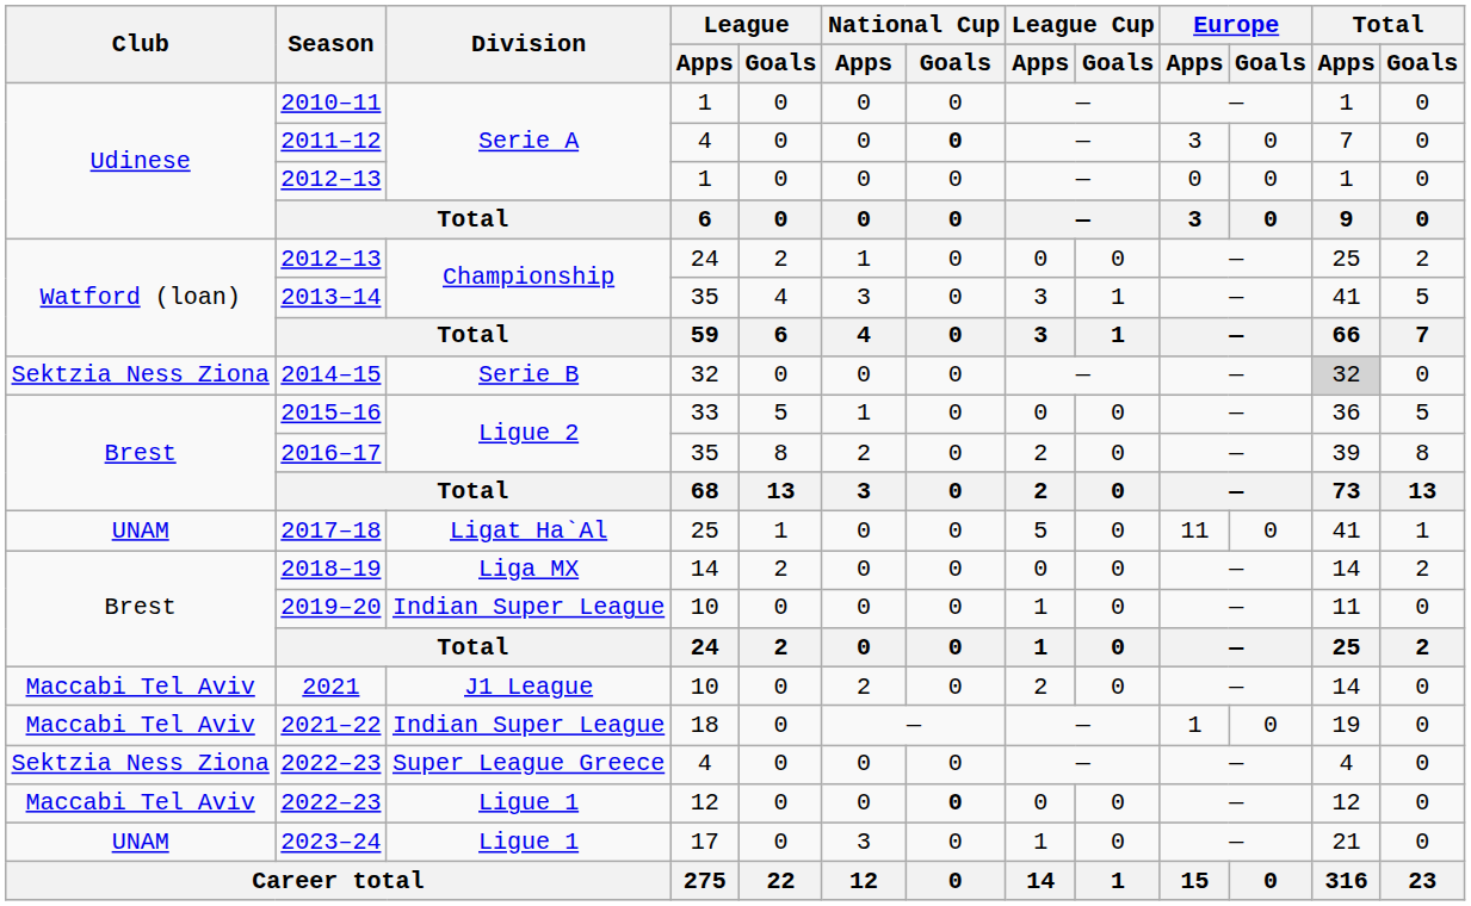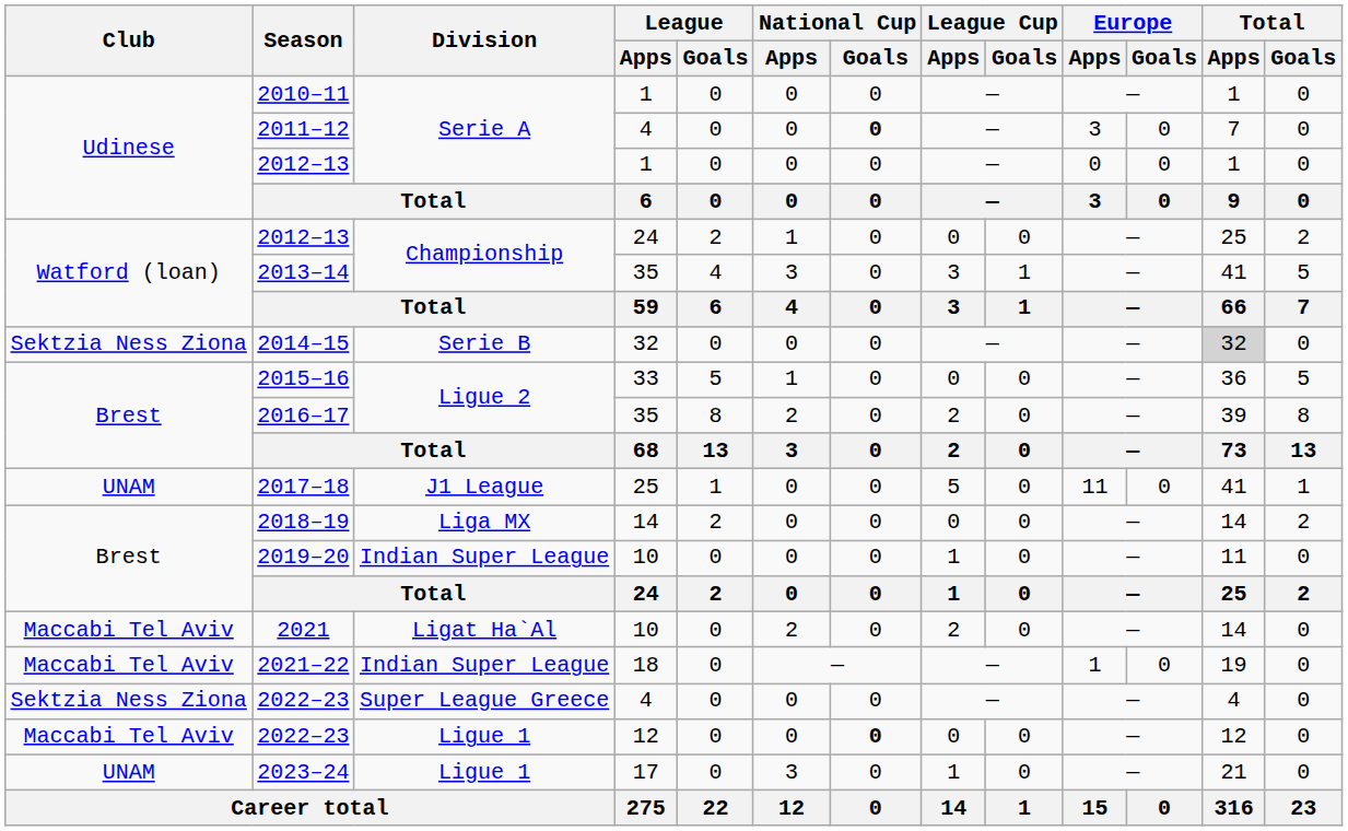 <table class="wikitable" style="text-align: center">
 <tr>
 <th rowspan="2">Club</th>
 <th rowspan="2">Season</th>
 <th rowspan="2">Division</th>
 <th colspan="2">League</th>
 <th colspan="2">National Cup</th>
 <th colspan="2">League Cup</th>
 <th colspan="2"><a href='#'>Europe</a></th>
 <th colspan="2">Total</th>
 </tr>
 <tr>
 <th>Apps</th>
 <th>Goals</th>
 <th>Apps</th>
 <th>Goals</th>
 <th>Apps</th>
 <th>Goals</th>
 <th>Apps</th>
 <th>Goals</th>
 <th>Apps</th>
 <th>Goals</th>
 </tr>
 <tr>
 <td rowspan="4"><a href='#'>Udinese</a></td>
 <td><a href='#'>2010–11</a></td>
 <td rowspan="3"><a href='#'>Serie A</a></td>
 <td>1</td>
 <td>0</td>
 <td>0</td>
 <td>0</td>
 <td colspan="2">—</td>
 <td colspan="2">—</td>
 <td>1</td>
 <td>0</td>
 </tr>
 <tr>
 <td><a href='#'>2011–12</a></td>
 <td>4</td>
 <td>0</td>
 <td>0</td>
 <td><strong>0</strong></td>
 <td colspan="2">—</td>
 <td>3</td>
 <td>0</td>
 <td>7</td>
 <td>0</td>
 </tr>
 <tr>
 <td><a href='#'>2012–13</a></td>
 <td>1</td>
 <td>0</td>
 <td>0</td>
 <td>0</td>
 <td colspan="2">—</td>
 <td>0</td>
 <td>0</td>
 <td>1</td>
 <td>0</td>
 </tr>
 <tr>
 <th colspan="2">Total</th>
 <th>6</th>
 <th>0</th>
 <th>0</th>
 <th>0</th>
 <th colspan="2">—</th>
 <th>3</th>
 <th>0</th>
 <th>9</th>
 <th>0</th>
 </tr>
 <tr>
 <td rowspan="3"><a href='#'>Watford</a> (loan)</td>
 <td><a href='#'>2012–13</a></td>
 <td rowspan="2"><a href='#'>Championship</a></td>
 <td>24</td>
 <td>2</td>
 <td>1</td>
 <td>0</td>
 <td>0</td>
 <td>0</td>
 <td colspan="2">—</td>
 <td>25</td>
 <td>2</td>
 </tr>
 <tr>
 <td><a href='#'>2013–14</a></td>
 <td>35</td>
 <td>4</td>
 <td>3</td>
 <td>0</td>
 <td>3</td>
 <td>1</td>
 <td colspan="2">—</td>
 <td>41</td>
 <td>5</td>
 </tr>
 <tr>
 <th colspan="2">Total</th>
 <th>59</th>
 <th>6</th>
 <th>4</th>
 <th>0</th>
 <th>3</th>
 <th>1</th>
 <th colspan="2">—</th>
 <th>66</th>
 <th>7</th>
 </tr>
 <tr>
 <td><a href='#'>Sektzia Ness Ziona</a></td>
 <td><a href='#'>2014–15</a></td>
 <td><a href='#'>Serie B</a></td>
 <td>32</td>
 <td>0</td>
 <td>0</td>
 <td>0</td>
 <td colspan="2">—</td>
 <td colspan="2">—</td>
 <td style="background: lightgrey;">32</td>
 <td>0</td>
 </tr>
 <tr>
 <td rowspan="3"><a href='#'>Brest</a></td>
 <td><a href='#'>2015–16</a></td>
 <td rowspan="2"><a href='#'>Ligue 2</a></td>
 <td>33</td>
 <td>5</td>
 <td>1</td>
 <td>0</td>
 <td>0</td>
 <td>0</td>
 <td colspan="2">—</td>
 <td>36</td>
 <td>5</td>
 </tr>
 <tr>
 <td><a href='#'>2016–17</a></td>
 <td>35</td>
 <td>8</td>
 <td>2</td>
 <td>0</td>
 <td>2</td>
 <td>0</td>
 <td colspan="2">—</td>
 <td>39</td>
 <td>8</td>
 </tr>
 <tr>
 <th colspan="2">Total</th>
 <th>68</th>
 <th>13</th>
 <th>3</th>
 <th>0</th>
 <th>2</th>
 <th>0</th>
 <th colspan="2">—</th>
 <th>73</th>
 <th>13</th>
 </tr>
 <tr>
 <td><a href='#'>UNAM</a></td>
 <td><a href='#'>2017–18</a></td>
-<td><a href='#'>Ligat Ha`Al</a></td>
+<td><a href='#'>J1 League</a></td>
 <td>25</td>
 <td>1</td>
 <td>0</td>
 <td>0</td>
 <td>5</td>
 <td>0</td>
 <td>11</td>
 <td>0</td>
 <td>41</td>
 <td>1</td>
 </tr>
 <tr>
 <td rowspan="3">Brest</td>
 <td><a href='#'>2018–19</a></td>
 <td><a href='#'>Liga MX</a></td>
 <td>14</td>
 <td>2</td>
 <td>0</td>
 <td>0</td>
 <td>0</td>
 <td>0</td>
 <td colspan="2">—</td>
 <td>14</td>
 <td>2</td>
 </tr>
 <tr>
 <td><a href='#'>2019–20</a></td>
 <td><a href='#'>Indian Super League</a></td>
 <td>10</td>
 <td>0</td>
 <td>0</td>
 <td>0</td>
 <td>1</td>
 <td>0</td>
 <td colspan="2">—</td>
 <td>11</td>
 <td>0</td>
 </tr>
 <tr>
 <th colspan="2">Total</th>
 <th>24</th>
 <th>2</th>
 <th>0</th>
 <th>0</th>
 <th>1</th>
 <th>0</th>
 <th colspan="2">—</th>
 <th>25</th>
 <th>2</th>
 </tr>
 <tr>
 <td><a href='#'>Maccabi Tel Aviv</a></td>
 <td><a href='#'>2021</a></td>
-<td><a href='#'>J1 League</a></td>
+<td><a href='#'>Ligat Ha`Al</a></td>
 <td>10</td>
 <td>0</td>
 <td>2</td>
 <td>0</td>
 <td>2</td>
 <td>0</td>
 <td colspan="2">—</td>
 <td>14</td>
 <td>0</td>
 </tr>
 <tr>
 <td><a href='#'>Maccabi Tel Aviv</a></td>
 <td><a href='#'>2021–22</a></td>
 <td><a href='#'>Indian Super League</a></td>
 <td>18</td>
 <td>0</td>
 <td colspan="2">—</td>
 <td colspan="2">—</td>
 <td>1</td>
 <td>0</td>
 <td>19</td>
 <td>0</td>
 </tr>
 <tr>
 <td><a href='#'>Sektzia Ness Ziona</a></td>
 <td><a href='#'>2022–23</a></td>
 <td><a href='#'>Super League Greece</a></td>
 <td>4</td>
 <td>0</td>
 <td>0</td>
 <td>0</td>
 <td colspan="2">—</td>
 <td colspan="2">—</td>
 <td>4</td>
 <td>0</td>
 </tr>
 <tr>
 <td><a href='#'>Maccabi Tel Aviv</a></td>
 <td><a href='#'>2022–23</a></td>
 <td><a href='#'>Ligue 1</a></td>
 <td>12</td>
 <td>0</td>
 <td>0</td>
 <td><strong>0</strong></td>
 <td>0</td>
 <td>0</td>
 <td colspan="2">—</td>
 <td>12</td>
 <td>0</td>
 </tr>
 <tr>
 <td><a href='#'>UNAM</a></td>
 <td><a href='#'>2023–24</a></td>
 <td><a href='#'>Ligue 1</a></td>
 <td>17</td>
 <td>0</td>
 <td>3</td>
 <td>0</td>
 <td>1</td>
 <td>0</td>
 <td colspan="2">—</td>
 <td>21</td>
 <td>0</td>
 </tr>
 <tr>
 <th colspan="3">Career total</th>
 <th>275</th>
 <th>22</th>
 <th>12</th>
 <th>0</th>
 <th>14</th>
 <th>1</th>
 <th>15</th>
 <th>0</th>
 <th>316</th>
 <th>23</th>
 </tr>
 </table>
